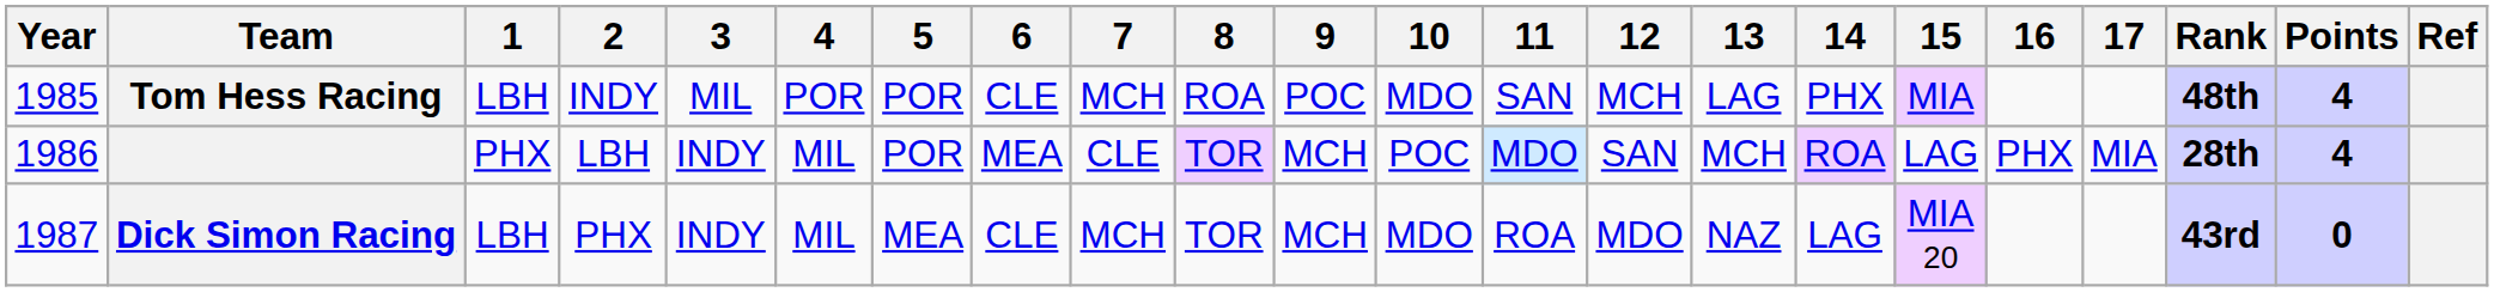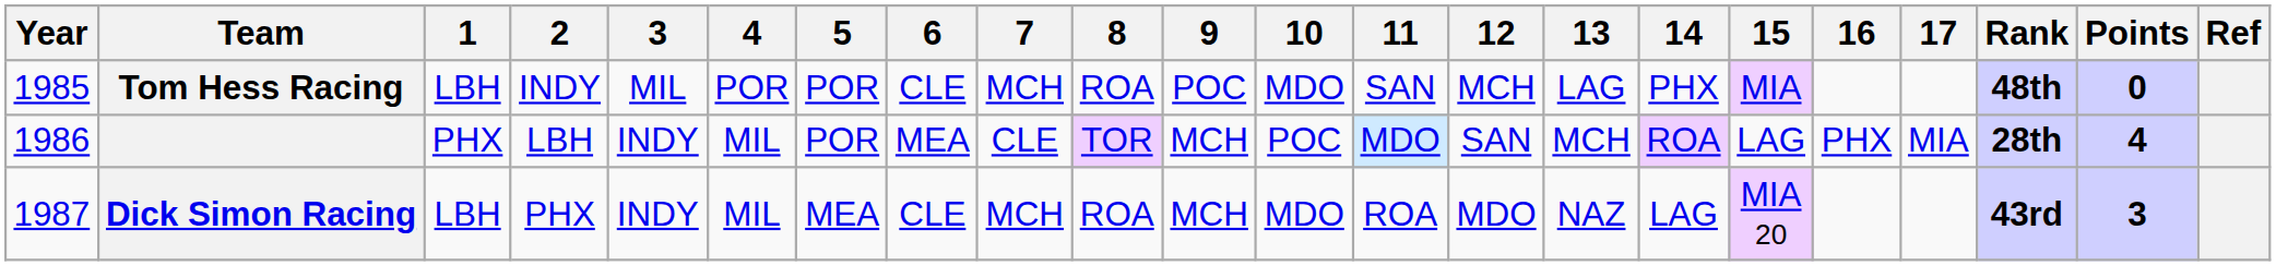 <table class="wikitable" style="text-align:center; font-size:90%">
 <tr>
 <th>Year</th>
 <th>Team</th>
 <th>1</th>
 <th>2</th>
 <th>3</th>
 <th>4</th>
 <th>5</th>
 <th>6</th>
 <th>7</th>
 <th>8</th>
 <th>9</th>
 <th>10</th>
 <th>11</th>
 <th>12</th>
 <th>13</th>
 <th>14</th>
 <th>15</th>
 <th>16</th>
 <th>17</th>
 <th>Rank</th>
 <th>Points</th>
 <th>Ref</th>
 </tr>
 <tr>
 <td><a href='#'>1985</a></td>
 <th>Tom Hess Racing</th>
 <td><a href='#'>LBH</a></td>
 <td><a href='#'>INDY</a></td>
 <td><a href='#'>MIL</a></td>
 <td><a href='#'>POR</a></td>
 <td><a href='#'>POR</a></td>
 <td><a href='#'>CLE</a></td>
 <td><a href='#'>MCH</a></td>
 <td><a href='#'>ROA</a></td>
 <td><a href='#'>POC</a></td>
 <td><a href='#'>MDO</a></td>
 <td><a href='#'>SAN</a></td>
 <td><a href='#'>MCH</a></td>
 <td><a href='#'>LAG</a></td>
 <td><a href='#'>PHX</a></td>
 <td style="background:#efcfff;"><a href='#'>MIA</a><br></td>
 <td></td>
 <td></td>
 <th style="background:#CFCFFF;">48th</th>
-<th style="background:#CFCFFF;">4</th>
+<th style="background:#CFCFFF;">0</th>
 <th></th>
 </tr>
 <tr>
 <td><a href='#'>1986</a></td>
 <th></th>
 <td><a href='#'>PHX</a></td>
 <td><a href='#'>LBH</a></td>
 <td><a href='#'>INDY</a></td>
 <td><a href='#'>MIL</a></td>
 <td><a href='#'>POR</a></td>
 <td><a href='#'>MEA</a></td>
 <td><a href='#'>CLE</a></td>
 <td style="background:#EFCFFF;"><a href='#'>TOR</a><br></td>
 <td><a href='#'>MCH</a></td>
 <td><a href='#'>POC</a></td>
 <td style="background:#CFEAFF;"><a href='#'>MDO</a><br></td>
 <td><a href='#'>SAN</a></td>
 <td><a href='#'>MCH</a></td>
 <td style="background:#EFCFFF;"><a href='#'>ROA</a><br></td>
 <td><a href='#'>LAG</a></td>
 <td><a href='#'>PHX</a></td>
 <td><a href='#'>MIA</a></td>
 <th style="background:#CFCFFF;">28th</th>
 <th style="background:#CFCFFF;">4</th>
 <th></th>
 </tr>
 <tr>
 <td><a href='#'>1987</a></td>
 <th><a href='#'>Dick Simon Racing</a></th>
 <td><a href='#'>LBH</a></td>
 <td><a href='#'>PHX</a></td>
 <td><a href='#'>INDY</a></td>
 <td><a href='#'>MIL</a></td>
 <td><a href='#'>MEA</a></td>
 <td><a href='#'>CLE</a></td>
 <td><a href='#'>MCH</a></td>
-<td><a href='#'>TOR</a></td>
+<td><a href='#'>ROA</a></td>
 <td><a href='#'>MCH</a></td>
 <td><a href='#'>MDO</a></td>
 <td><a href='#'>ROA</a></td>
 <td><a href='#'>MDO</a></td>
 <td><a href='#'>NAZ</a></td>
 <td><a href='#'>LAG</a></td>
 <td style="background:#EFCFFF;"><a href='#'>MIA</a><br><small>20</small></td>
 <td></td>
 <td></td>
 <th style="background:#CFCFFF;">43rd</th>
-<th style="background:#CFCFFF;">0</th>
+<th style="background:#CFCFFF;">3</th>
 <th></th>
 </tr>
 </table>
